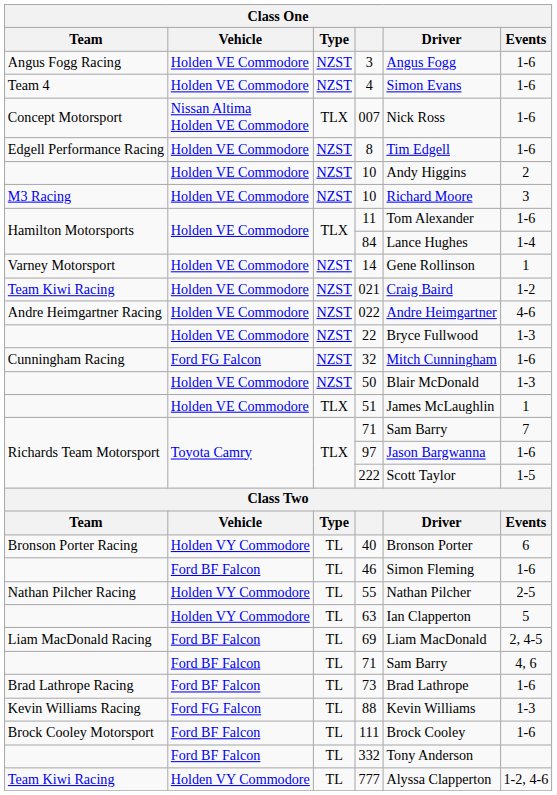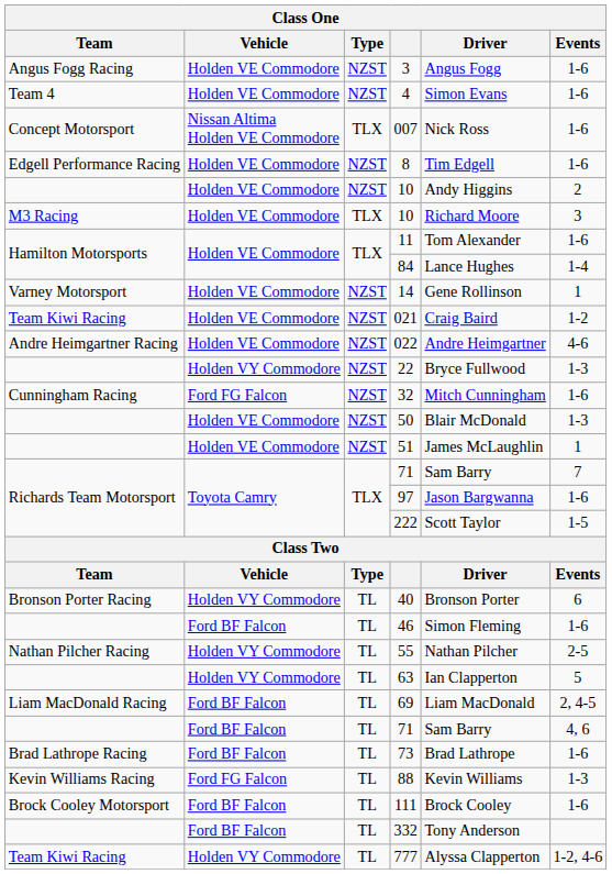 <table class="wikitable" style="font-size: 85%">
 <tr>
 <th colspan="6">Class One</th>
 </tr>
 <tr>
 <th>Team</th>
 <th>Vehicle</th>
 <th>Type</th>
 <th style="vertical-align:middle;"></th>
 <th>Driver</th>
 <th>Events</th>
 </tr>
 <tr>
 <td>Angus Fogg Racing</td>
 <td><a href='#'>Holden VE Commodore</a></td>
 <td align=center><a href='#'>NZST</a></td>
 <td align=center>3</td>
 <td> <a href='#'>Angus Fogg</a></td>
 <td align=center>1-6</td>
 </tr>
 <tr>
 <td>Team 4</td>
 <td><a href='#'>Holden VE Commodore</a></td>
 <td align=center><a href='#'>NZST</a></td>
 <td align=center>4</td>
 <td> <a href='#'>Simon Evans</a></td>
 <td align=center>1-6</td>
 </tr>
 <tr>
 <td>Concept Motorsport</td>
 <td><a href='#'>Nissan Altima</a><br> <a href='#'>Holden VE Commodore</a></td>
 <td align=center>TLX</td>
 <td align=center>007</td>
 <td> Nick Ross</td>
 <td align=center>1-6</td>
 </tr>
 <tr>
 <td>Edgell Performance Racing</td>
 <td><a href='#'>Holden VE Commodore</a></td>
 <td align=center><a href='#'>NZST</a></td>
 <td align=center>8</td>
 <td> <a href='#'>Tim Edgell</a></td>
 <td align=center>1-6</td>
 </tr>
 <tr>
 <td></td>
 <td><a href='#'>Holden VE Commodore</a></td>
 <td align=center><a href='#'>NZST</a></td>
 <td align=center>10</td>
 <td> Andy Higgins</td>
 <td align=center>2</td>
 </tr>
 <tr>
 <td><a href='#'>M3 Racing</a></td>
 <td><a href='#'>Holden VE Commodore</a></td>
-<td align=center><a href='#'>NZST</a></td>
+<td align=center>TLX</td>
 <td align=center>10</td>
 <td> <a href='#'>Richard Moore</a></td>
 <td align=center>3</td>
 </tr>
 <tr>
 <td rowspan=2>Hamilton Motorsports</td>
 <td rowspan=2><a href='#'>Holden VE Commodore</a></td>
 <td rowspan="2" style="text-align:center;">TLX</td>
 <td align=center>11</td>
 <td> Tom Alexander</td>
 <td align=center>1-6</td>
 </tr>
 <tr>
 <td align=center>84</td>
 <td> Lance Hughes</td>
 <td align=center>1-4</td>
 </tr>
 <tr>
 <td>Varney Motorsport</td>
 <td><a href='#'>Holden VE Commodore</a></td>
 <td align=center><a href='#'>NZST</a></td>
 <td align=center>14</td>
 <td> Gene Rollinson</td>
 <td align=center>1</td>
 </tr>
 <tr>
 <td><a href='#'>Team Kiwi Racing</a></td>
 <td><a href='#'>Holden VE Commodore</a></td>
 <td align=center><a href='#'>NZST</a></td>
 <td align=center>021</td>
 <td> <a href='#'>Craig Baird</a></td>
 <td align=center>1-2</td>
 </tr>
 <tr>
 <td>Andre Heimgartner Racing</td>
 <td><a href='#'>Holden VE Commodore</a></td>
 <td align=center><a href='#'>NZST</a></td>
 <td align=center>022</td>
 <td> <a href='#'>Andre Heimgartner</a></td>
 <td align=center>4-6</td>
 </tr>
 <tr>
 <td></td>
-<td><a href='#'>Holden VE Commodore</a></td>
+<td><a href='#'>Holden VY Commodore</a></td>
 <td align=center><a href='#'>NZST</a></td>
 <td align=center>22</td>
 <td> Bryce Fullwood</td>
 <td align=center>1-3</td>
 </tr>
 <tr>
 <td>Cunningham Racing</td>
 <td><a href='#'>Ford FG Falcon</a></td>
 <td align=center><a href='#'>NZST</a></td>
 <td align=center>32</td>
 <td> <a href='#'>Mitch Cunningham</a></td>
 <td align=center>1-6</td>
 </tr>
 <tr>
 <td></td>
 <td><a href='#'>Holden VE Commodore</a></td>
 <td align=center><a href='#'>NZST</a></td>
 <td align=center>50</td>
 <td> Blair McDonald</td>
 <td align=center>1-3</td>
 </tr>
 <tr>
 <td></td>
 <td><a href='#'>Holden VE Commodore</a></td>
-<td align=center>TLX</td>
+<td align=center><a href='#'>NZST</a></td>
 <td align=center>51</td>
 <td> James McLaughlin</td>
 <td align=center>1</td>
 </tr>
 <tr>
 <td rowspan=3>Richards Team Motorsport</td>
 <td rowspan=3><a href='#'>Toyota Camry</a></td>
 <td rowspan="3" style="text-align:center;">TLX</td>
 <td align=center>71</td>
 <td> Sam Barry</td>
 <td align=center>7</td>
 </tr>
 <tr>
 <td align=center>97</td>
 <td> <a href='#'>Jason Bargwanna</a></td>
 <td align=center>1-6</td>
 </tr>
 <tr>
 <td align=center>222</td>
 <td> Scott Taylor</td>
 <td align=center>1-5</td>
 </tr>
 <tr>
 <th colspan="6">Class Two</th>
 </tr>
 <tr>
 <th>Team</th>
 <th>Vehicle</th>
 <th>Type</th>
 <th style="vertical-align:middle;"></th>
 <th>Driver</th>
 <th>Events</th>
 </tr>
 <tr>
 <td>Bronson Porter Racing</td>
 <td><a href='#'>Holden VY Commodore</a></td>
 <td align=center>TL</td>
 <td align=center>40</td>
 <td> Bronson Porter</td>
 <td align=center>6</td>
 </tr>
 <tr>
 <td></td>
 <td><a href='#'>Ford BF Falcon</a></td>
 <td align=center>TL</td>
 <td align=center>46</td>
 <td> Simon Fleming</td>
 <td align=center>1-6</td>
 </tr>
 <tr>
 <td>Nathan Pilcher Racing</td>
 <td><a href='#'>Holden VY Commodore</a></td>
 <td align=center>TL</td>
 <td align=center>55</td>
 <td> Nathan Pilcher</td>
 <td align=center>2-5</td>
 </tr>
 <tr>
 <td></td>
 <td><a href='#'>Holden VY Commodore</a></td>
 <td align=center>TL</td>
 <td align=center>63</td>
 <td> Ian Clapperton</td>
 <td align=center>5</td>
 </tr>
 <tr>
 <td>Liam MacDonald Racing</td>
 <td><a href='#'>Ford BF Falcon</a></td>
 <td align=center>TL</td>
 <td align=center>69</td>
 <td> Liam MacDonald</td>
 <td align=center>2, 4-5</td>
 </tr>
 <tr>
 <td></td>
 <td><a href='#'>Ford BF Falcon</a></td>
 <td align=center>TL</td>
 <td align=center>71</td>
 <td> Sam Barry</td>
 <td align=center>4, 6</td>
 </tr>
 <tr>
 <td>Brad Lathrope Racing</td>
 <td><a href='#'>Ford BF Falcon</a></td>
 <td align=center>TL</td>
 <td align=center>73</td>
 <td> Brad Lathrope</td>
 <td align=center>1-6</td>
 </tr>
 <tr>
 <td>Kevin Williams Racing</td>
 <td><a href='#'>Ford FG Falcon</a></td>
 <td align=center>TL</td>
 <td align=center>88</td>
 <td> Kevin Williams</td>
 <td align=center>1-3</td>
 </tr>
 <tr>
 <td>Brock Cooley Motorsport</td>
 <td><a href='#'>Ford BF Falcon</a></td>
 <td align=center>TL</td>
 <td align=center>111</td>
 <td> Brock Cooley</td>
 <td align=center>1-6</td>
 </tr>
 <tr>
 <td></td>
 <td><a href='#'>Ford BF Falcon</a></td>
 <td align=center>TL</td>
 <td align=center>332</td>
 <td> Tony Anderson</td>
 <td align=center></td>
 </tr>
 <tr>
 <td><a href='#'>Team Kiwi Racing</a></td>
 <td><a href='#'>Holden VY Commodore</a></td>
 <td align=center>TL</td>
 <td align=center>777</td>
 <td> Alyssa Clapperton</td>
 <td align=center>1-2, 4-6</td>
 </tr>
 </table>
